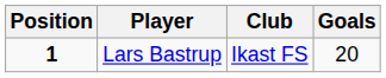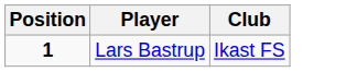 <table class="wikitable" style="text-align: center;">
 <tr>
 <th>Position</th>
 <th>Player</th>
 <th>Club</th>
-<th>Goals</th>
 </tr>
 <tr>
 <td><strong>1</strong></td>
 <td align="left"><a href='#'>Lars Bastrup</a></td>
 <td align="left"><a href='#'>Ikast FS</a></td>
-<td>20</td>
 </tr>
 </table>
